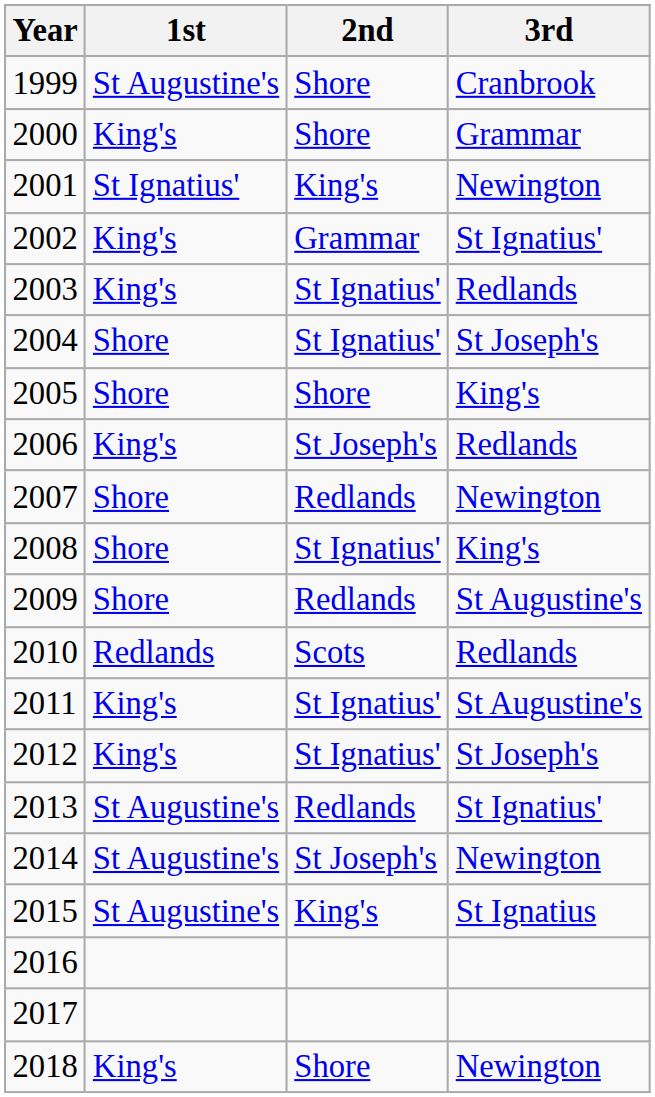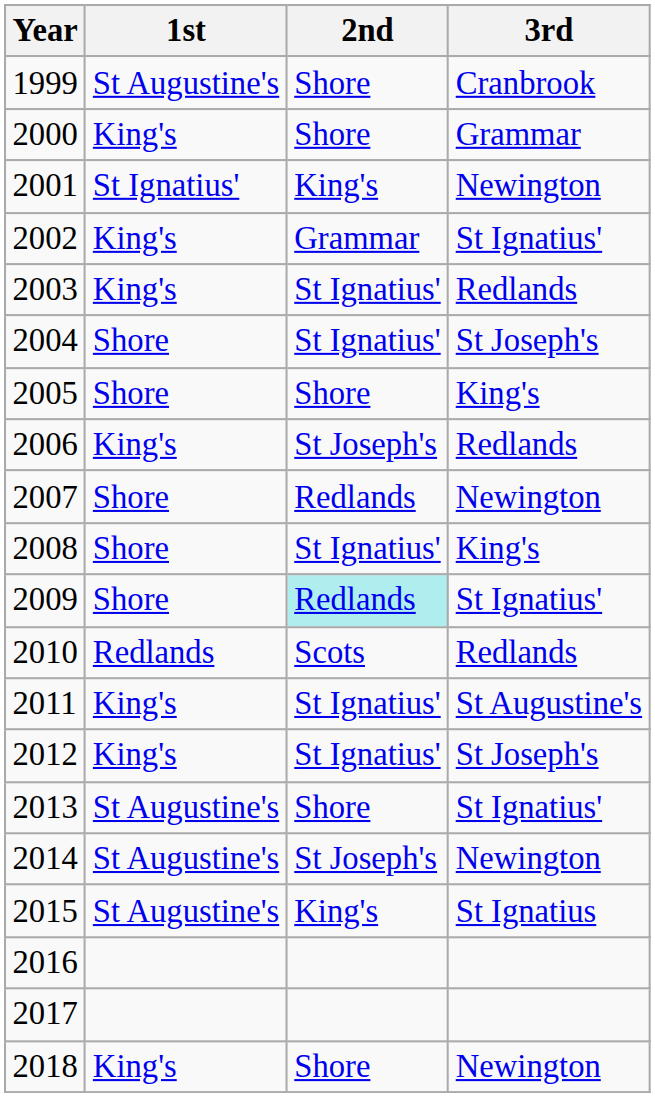 <table class="wikitable sortable">
 <tr>
 <th>Year</th>
 <th>1st</th>
 <th>2nd</th>
 <th>3rd</th>
 </tr>
 <tr>
 <td>1999</td>
 <td><a href='#'>St Augustine's</a></td>
 <td><a href='#'>Shore</a></td>
 <td><a href='#'>Cranbrook</a></td>
 </tr>
 <tr>
 <td>2000</td>
 <td><a href='#'>King's</a></td>
 <td><a href='#'>Shore</a></td>
 <td><a href='#'>Grammar</a></td>
 </tr>
 <tr>
 <td>2001</td>
 <td><a href='#'>St Ignatius'</a></td>
 <td><a href='#'>King's</a></td>
 <td><a href='#'>Newington</a></td>
 </tr>
 <tr>
 <td>2002</td>
 <td><a href='#'>King's</a></td>
 <td><a href='#'>Grammar</a></td>
 <td><a href='#'>St Ignatius'</a></td>
 </tr>
 <tr>
 <td>2003</td>
 <td><a href='#'>King's</a></td>
 <td><a href='#'>St Ignatius'</a></td>
 <td><a href='#'>Redlands</a></td>
 </tr>
 <tr>
 <td>2004</td>
 <td><a href='#'>Shore</a></td>
 <td><a href='#'>St Ignatius'</a></td>
 <td><a href='#'>St Joseph's</a></td>
 </tr>
 <tr>
 <td>2005</td>
 <td><a href='#'>Shore</a></td>
 <td><a href='#'>Shore</a></td>
 <td><a href='#'>King's</a></td>
 </tr>
 <tr>
 <td>2006</td>
 <td><a href='#'>King's</a></td>
 <td><a href='#'>St Joseph's</a></td>
 <td><a href='#'>Redlands</a></td>
 </tr>
 <tr>
 <td>2007</td>
 <td><a href='#'>Shore</a></td>
 <td><a href='#'>Redlands</a></td>
 <td><a href='#'>Newington</a></td>
 </tr>
 <tr>
 <td>2008</td>
 <td><a href='#'>Shore</a></td>
 <td><a href='#'>St Ignatius'</a></td>
 <td><a href='#'>King's</a></td>
 </tr>
 <tr>
 <td>2009</td>
 <td><a href='#'>Shore</a></td>
-<td><a href='#'>Redlands</a></td>
-<td><a href='#'>St Augustine's</a></td>
+<td style="background: paleturquoise;"><a href='#'>Redlands</a></td>
+<td><a href='#'>St Ignatius'</a></td>
 </tr>
 <tr>
 <td>2010</td>
 <td><a href='#'>Redlands</a></td>
 <td><a href='#'>Scots</a></td>
 <td><a href='#'>Redlands</a></td>
 </tr>
 <tr>
 <td>2011</td>
 <td><a href='#'>King's</a></td>
 <td><a href='#'>St Ignatius'</a></td>
 <td><a href='#'>St Augustine's</a></td>
 </tr>
 <tr>
 <td>2012</td>
 <td><a href='#'>King's</a></td>
 <td><a href='#'>St Ignatius'</a></td>
 <td><a href='#'>St Joseph's</a></td>
 </tr>
 <tr>
 <td>2013</td>
 <td><a href='#'>St Augustine's</a></td>
-<td><a href='#'>Redlands</a></td>
+<td><a href='#'>Shore</a></td>
 <td><a href='#'>St Ignatius'</a></td>
 </tr>
 <tr>
 <td>2014</td>
 <td><a href='#'>St Augustine's</a></td>
 <td><a href='#'>St Joseph's</a></td>
 <td><a href='#'>Newington</a></td>
 </tr>
 <tr>
 <td>2015</td>
 <td><a href='#'>St Augustine's</a></td>
 <td><a href='#'>King's</a></td>
 <td><a href='#'>St Ignatius</a></td>
 </tr>
 <tr>
 <td>2016</td>
 <td></td>
 <td></td>
 <td></td>
 </tr>
 <tr>
 <td>2017</td>
 <td></td>
 <td></td>
 <td></td>
 </tr>
 <tr>
 <td>2018</td>
 <td><a href='#'>King's</a></td>
 <td><a href='#'>Shore</a></td>
 <td><a href='#'>Newington</a></td>
 </tr>
 <tr>
 </tr>
 </table>
